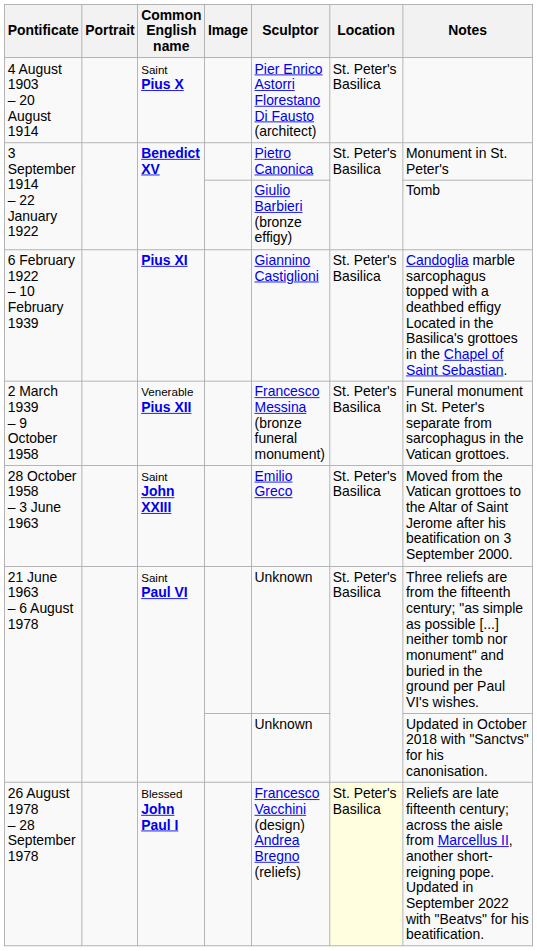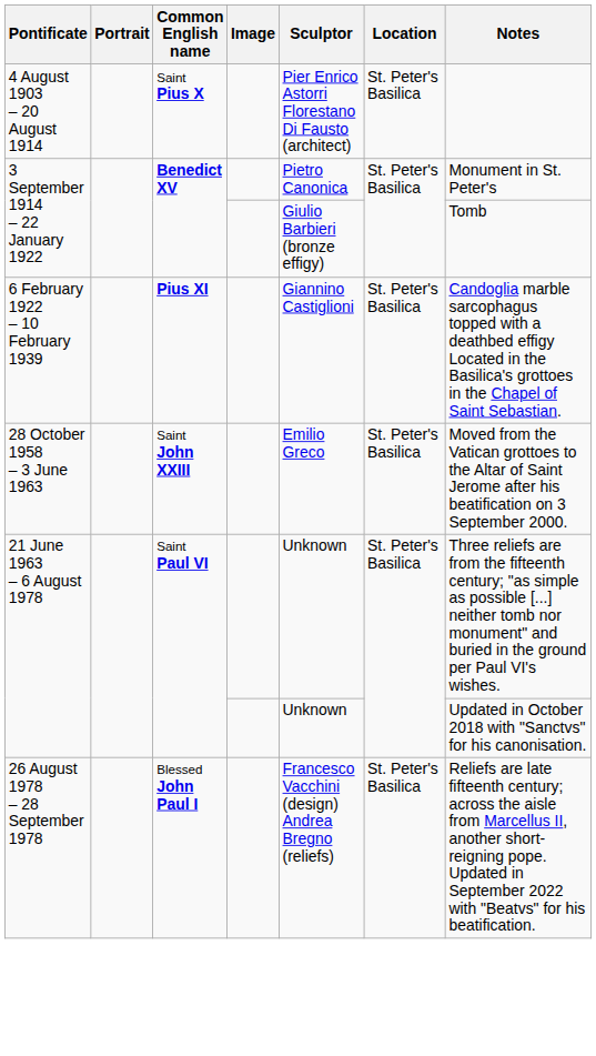 <table class=wikitable>
 <tr>
 <th style="width:13%;">Pontificate</th>
 <th style="width:5%;">Portrait</th>
 <th style="width:12%;">Common English name</th>
 <th>Image</th>
 <th style="width:15%;">Sculptor</th>
 <th style="width:15%;">Location</th>
 <th style="width:30%;">Notes</th>
 </tr>
 <tr valign="top">
 <td>4 August 1903<br>– 20 August 1914</td>
 <td></td>
 <td><small>Saint</small><br><strong><a href='#'>Pius X</a></strong></td>
 <td></td>
 <td><a href='#'>Pier Enrico Astorri</a> <br> <a href='#'>Florestano Di Fausto</a> (architect)</td>
 <td>St. Peter's Basilica</td>
 <td></td>
 </tr>
 <tr valign="top">
 <td rowspan="2">3 September 1914<br>– 22 January 1922</td>
 <td rowspan="2"></td>
 <td rowspan="2"><strong><a href='#'>Benedict XV</a></strong></td>
 <td></td>
 <td><a href='#'>Pietro Canonica</a></td>
 <td rowspan="2">St. Peter's Basilica</td>
 <td>Monument in St. Peter's</td>
 </tr>
 <tr valign="top">
 <td></td>
 <td><a href='#'>Giulio Barbieri</a> (bronze effigy)</td>
 <td>Tomb</td>
 </tr>
 <tr valign="top">
 <td>6 February 1922<br>– 10 February 1939</td>
 <td></td>
 <td><strong><a href='#'>Pius XI</a></strong></td>
 <td></td>
 <td><a href='#'>Giannino Castiglioni</a></td>
 <td>St. Peter's Basilica</td>
 <td><a href='#'>Candoglia</a> marble sarcophagus topped with a deathbed effigy Located in the Basilica's grottoes in the <a href='#'>Chapel of Saint Sebastian</a>.</td>
 </tr>
 <tr valign="top">
-<td>2 March 1939<br>– 9 October 1958</td>
-<td></td>
-<td><small>Venerable</small><br><strong><a href='#'>Pius XII</a></strong></td>
-<td></td>
-<td><a href='#'>Francesco Messina</a> (bronze funeral monument)</td>
-<td>St. Peter's Basilica</td>
-<td>Funeral monument in St. Peter's separate from sarcophagus in the Vatican grottoes.</td>
-</tr>
-<tr valign="top">
 <td>28 October 1958<br>– 3 June 1963</td>
 <td></td>
 <td><small>Saint</small><br><strong><a href='#'>John XXIII</a></strong></td>
 <td></td>
 <td><a href='#'>Emilio Greco</a></td>
 <td>St. Peter's Basilica</td>
 <td>Moved from the Vatican grottoes to the Altar of Saint Jerome after his beatification on 3 September 2000.</td>
 </tr>
 <tr valign="top">
 <td rowspan="2">21 June 1963<br>– 6 August 1978</td>
 <td rowspan="2"></td>
 <td rowspan="2"><small>Saint</small><br><strong><a href='#'>Paul VI</a></strong></td>
 <td></td>
 <td>Unknown</td>
 <td rowspan="2">St. Peter's Basilica</td>
 <td>Three reliefs are from the fifteenth century; "as simple as possible [...] neither tomb nor monument" and buried in the ground per Paul VI's wishes.</td>
 </tr>
 <tr valign="top">
 <td></td>
 <td>Unknown</td>
 <td>Updated in October 2018 with "Sanctvs" for his canonisation.</td>
 </tr>
 <tr valign="top">
 <td>26 August 1978<br>– 28 September 1978</td>
 <td></td>
 <td><small>Blessed</small><br><strong><a href='#'>John Paul I</a></strong></td>
 <td></td>
 <td><a href='#'>Francesco Vacchini</a> (design)<br><a href='#'>Andrea Bregno</a> (reliefs)</td>
-<td style="background: lightyellow;">St. Peter's Basilica</td>
+<td>St. Peter's Basilica</td>
 <td>Reliefs are late fifteenth century; across the aisle from <a href='#'>Marcellus II</a>, another short-reigning pope. Updated in September 2022 with "Beatvs" for his beatification.</td>
 </tr>
 </table>
